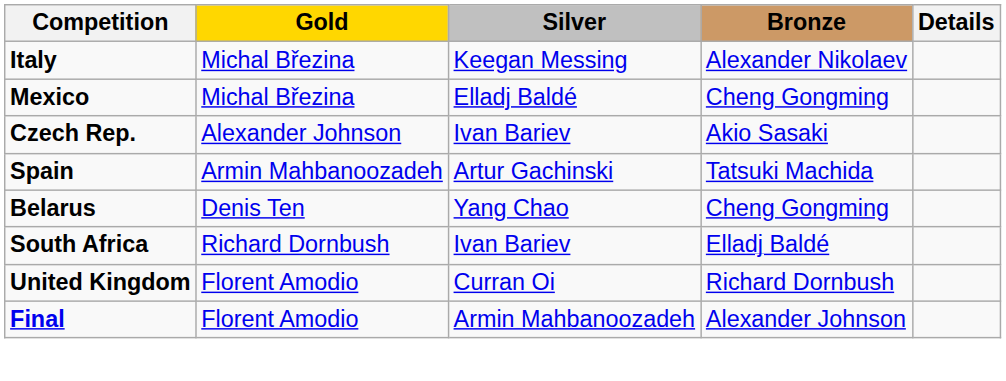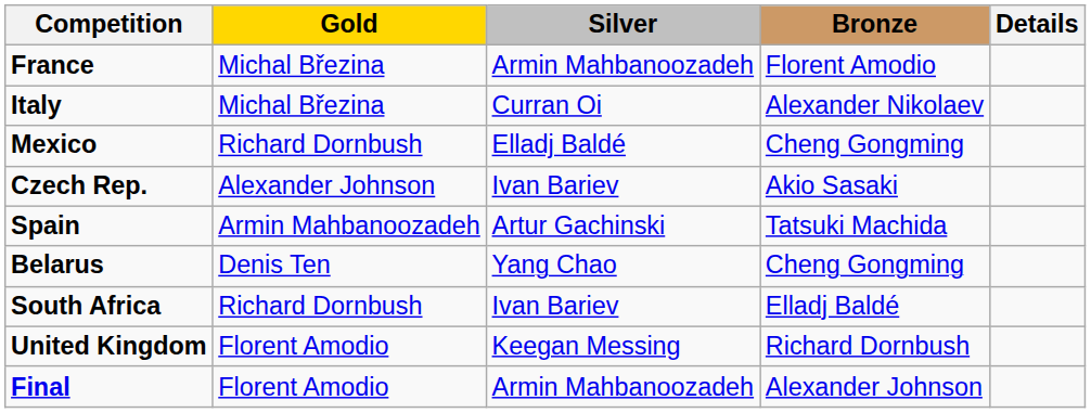 <table class="wikitable">
 <tr>
 <th>Competition</th>
 <td align=center bgcolor=gold><strong>Gold</strong></td>
 <td align=center bgcolor=silver><strong>Silver</strong></td>
 <td align=center bgcolor=cc9966><strong>Bronze</strong></td>
 <th>Details</th>
 </tr>
 <tr>
+<td><strong>France</strong></td>
+<td> <a href='#'>Michal Březina</a></td>
+<td> <a href='#'>Armin Mahbanoozadeh</a></td>
+<td> <a href='#'>Florent Amodio</a></td>
+<td></td>
+</tr>
+<tr>
 <td><strong>Italy</strong></td>
 <td> <a href='#'>Michal Březina</a></td>
-<td> <a href='#'>Keegan Messing</a></td>
+<td> <a href='#'>Curran Oi</a></td>
 <td> <a href='#'>Alexander Nikolaev</a></td>
 <td></td>
 </tr>
 <tr>
 <td><strong>Mexico</strong></td>
-<td> <a href='#'>Michal Březina</a></td>
+<td> <a href='#'>Richard Dornbush</a></td>
 <td> <a href='#'>Elladj Baldé</a></td>
 <td> <a href='#'>Cheng Gongming</a></td>
 <td></td>
 </tr>
 <tr>
 <td><strong>Czech Rep.</strong></td>
 <td> <a href='#'>Alexander Johnson</a></td>
 <td> <a href='#'>Ivan Bariev</a></td>
 <td> <a href='#'>Akio Sasaki</a></td>
 <td></td>
 </tr>
 <tr>
 <td><strong>Spain</strong></td>
 <td> <a href='#'>Armin Mahbanoozadeh</a></td>
 <td> <a href='#'>Artur Gachinski</a></td>
 <td> <a href='#'>Tatsuki Machida</a></td>
 <td></td>
 </tr>
 <tr>
 <td><strong>Belarus</strong></td>
 <td> <a href='#'>Denis Ten</a></td>
 <td> <a href='#'>Yang Chao</a></td>
 <td> <a href='#'>Cheng Gongming</a></td>
 <td></td>
 </tr>
 <tr>
 <td><strong>South Africa</strong></td>
 <td> <a href='#'>Richard Dornbush</a></td>
 <td> <a href='#'>Ivan Bariev</a></td>
 <td> <a href='#'>Elladj Baldé</a></td>
 <td></td>
 </tr>
 <tr>
 <td><strong>United Kingdom</strong></td>
 <td> <a href='#'>Florent Amodio</a></td>
-<td> <a href='#'>Curran Oi</a></td>
+<td> <a href='#'>Keegan Messing</a></td>
 <td> <a href='#'>Richard Dornbush</a></td>
 <td></td>
 </tr>
 <tr>
 <td><strong><a href='#'>Final</a></strong></td>
 <td> <a href='#'>Florent Amodio</a></td>
 <td> <a href='#'>Armin Mahbanoozadeh</a></td>
 <td> <a href='#'>Alexander Johnson</a></td>
 <td></td>
 </tr>
 </table>
